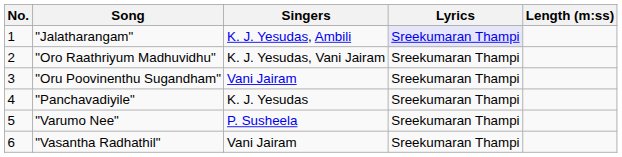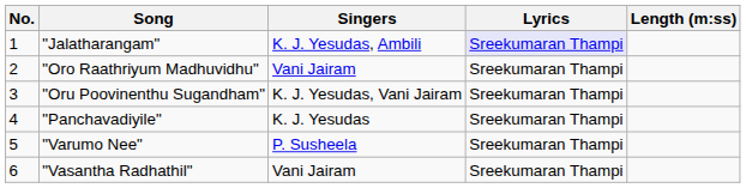 <table class="wikitable" style="font-size:95%;">
 <tr>
 <th>No.</th>
 <th>Song</th>
 <th>Singers</th>
 <th>Lyrics</th>
 <th>Length (m:ss)</th>
 </tr>
 <tr>
 <td>1</td>
 <td>"Jalatharangam"</td>
 <td><a href='#'>K. J. Yesudas</a>, <a href='#'>Ambili</a></td>
 <td style="background: lavender;"><a href='#'>Sreekumaran Thampi</a></td>
 <td></td>
 </tr>
 <tr>
 <td>2</td>
 <td>"Oro Raathriyum Madhuvidhu"</td>
-<td>K. J. Yesudas, Vani Jairam</td>
+<td><a href='#'>Vani Jairam</a></td>
 <td>Sreekumaran Thampi</td>
 <td></td>
 </tr>
 <tr>
 <td>3</td>
 <td>"Oru Poovinenthu Sugandham"</td>
-<td><a href='#'>Vani Jairam</a></td>
+<td>K. J. Yesudas, Vani Jairam</td>
 <td>Sreekumaran Thampi</td>
 <td></td>
 </tr>
 <tr>
 <td>4</td>
 <td>"Panchavadiyile"</td>
 <td>K. J. Yesudas</td>
 <td>Sreekumaran Thampi</td>
 <td></td>
 </tr>
 <tr>
 <td>5</td>
 <td>"Varumo Nee"</td>
 <td><a href='#'>P. Susheela</a></td>
 <td>Sreekumaran Thampi</td>
 <td></td>
 </tr>
 <tr>
 <td>6</td>
 <td>"Vasantha Radhathil"</td>
 <td>Vani Jairam</td>
 <td>Sreekumaran Thampi</td>
 <td></td>
 </tr>
 </table>
